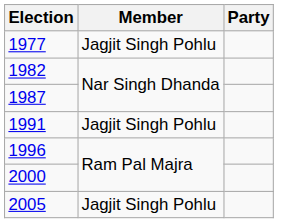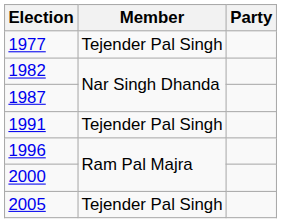 <table class="wikitable sortable">
 <tr>
 <th>Election</th>
 <th>Member</th>
 <th colspan=2>Party</th>
 </tr>
 <tr>
 <td><a href='#'>1977</a></td>
-<td>Jagjit Singh Pohlu</td>
+<td>Tejender Pal Singh</td>
 <td></td>
 </tr>
 <tr>
 <td><a href='#'>1982</a></td>
 <td rowspan=2>Nar Singh Dhanda</td>
 <td></td>
 </tr>
 <tr>
 <td><a href='#'>1987</a></td>
 </tr>
 <tr>
 <td><a href='#'>1991</a></td>
-<td>Jagjit Singh Pohlu</td>
+<td>Tejender Pal Singh</td>
 <td></td>
 </tr>
 <tr>
 <td><a href='#'>1996</a></td>
 <td rowspan=2>Ram Pal Majra</td>
 <td></td>
 </tr>
 <tr>
 <td><a href='#'>2000</a></td>
 <td></td>
 </tr>
 <tr>
 <td><a href='#'>2005</a></td>
-<td>Jagjit Singh Pohlu</td>
+<td>Tejender Pal Singh</td>
 <td></td>
 </tr>
 </table>
